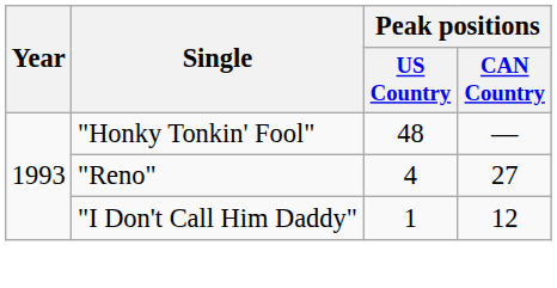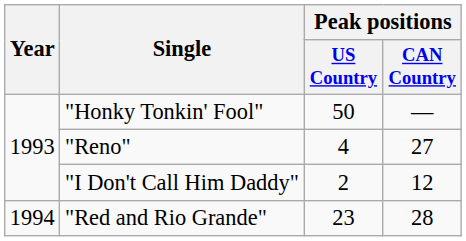 <table class="wikitable" style="text-align:center;">
 <tr>
 <th rowspan="2">Year</th>
 <th rowspan="2">Single</th>
 <th colspan="2">Peak positions</th>
 </tr>
 <tr style="font-size:smaller;">
 <th width="50"><a href='#'>US Country</a></th>
 <th width="50"><a href='#'>CAN Country</a></th>
 </tr>
 <tr>
 <td rowspan="3">1993</td>
 <td align="left">"Honky Tonkin' Fool"</td>
-<td>48</td>
+<td>50</td>
 <td>—</td>
 </tr>
 <tr>
 <td align="left">"Reno"</td>
 <td>4</td>
 <td>27</td>
 </tr>
 <tr>
 <td align="left">"I Don't Call Him Daddy"</td>
-<td>1</td>
+<td>2</td>
 <td>12</td>
 </tr>
+<tr>
+<td>1994</td>
+<td align="left">"Red and Rio Grande"</td>
+<td>23</td>
+<td>28</td>
+</tr>
 </table>
